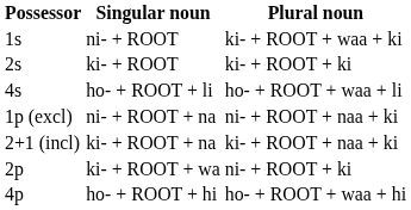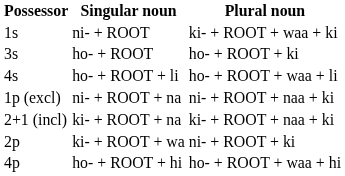 <table class="tg" –>
 <tr>
 <th class="tg-s6z2">Possessor</th>
 <th class="tg-031e">Singular noun</th>
 <th class="tg-031e">Plural noun</th>
 </tr>
 <tr -->
 <td class="tg-031e">1s</td>
 <td class="tg-031e">ni- + ROOT</td>
 <td class="tg-031e">ki- + ROOT + waa + ki</td>
 </tr>
 <tr -->
-<td class="tg-031e">2s</td>
-<td class="tg-031e">ki- + ROOT</td>
-<td class="tg-031e">ki- + ROOT + ki</td>
+<td class="tg-031e">3s</td>
+<td class="tg-031e">ho- + ROOT</td>
+<td class="tg-031e">ho- + ROOT + ki</td>
 </tr>
 <tr -->
 <td class="tg-031e">4s</td>
 <td class="tg-031e">ho- + ROOT + li</td>
 <td class="tg-031e">ho- + ROOT + waa + li</td>
 </tr>
 <tr -->
 <td class="tg-031e">1p (excl)</td>
 <td class="tg-031e">ni- + ROOT + na</td>
 <td class="tg-031e">ni- + ROOT + naa + ki</td>
 </tr>
 <tr -->
 <td class="tg-031e">2+1 (incl)</td>
 <td class="tg-031e">ki- + ROOT + na</td>
 <td class="tg-031e">ki- + ROOT + naa + ki</td>
 </tr>
 <tr -->
 <td class="tg-031e">2p</td>
 <td class="tg-031e">ki- + ROOT + wa</td>
 <td class="tg-031e">ni- + ROOT + ki</td>
 </tr>
 <tr -->
 <td class="tg-031e">4p</td>
 <td class="tg-031e">ho- + ROOT + hi</td>
 <td class="tg-031e">ho- + ROOT + waa + hi</td>
 </tr>
 </table>
